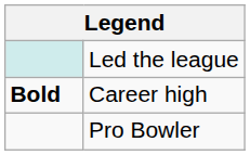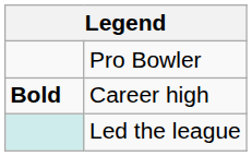 <table class="wikitable mw-collapsible mw-collapsed">
 <tr>
 <th colspan="2">Legend</th>
 </tr>
 <tr>
-<td style="background:#cfecec; width:3em;"></td>
-<td>Led the league</td>
+<td></td>
+<td>Pro Bowler</td>
 </tr>
 <tr>
 <td><strong>Bold</strong></td>
 <td>Career high</td>
 </tr>
 <tr>
-<td></td>
-<td>Pro Bowler</td>
+<td style="background:#cfecec; width:3em;"></td>
+<td>Led the league</td>
 </tr>
 </table>
